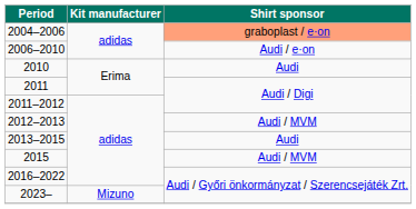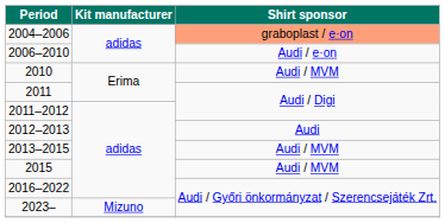 <table class="wikitable" style="text-align:center; margin-left:1em">
 <tr>
 <th style="color:#FFFFFF; background:#007564">Period</th>
 <th style="color:#FFFFFF; background:#007564">Kit manufacturer</th>
 <th style="color:#FFFFFF; background:#007564">Shirt sponsor</th>
 </tr>
 <tr>
 <td>2004–2006</td>
 <td rowspan=2> <a href='#'>adidas</a></td>
 <td style="background: lightsalmon;">graboplast / <a href='#'>e·on</a></td>
 </tr>
 <tr>
 <td>2006–2010</td>
 <td><a href='#'>Audi</a> / <a href='#'>e·on</a></td>
 </tr>
 <tr>
 <td>2010</td>
 <td rowspan=2> Erima</td>
-<td><a href='#'>Audi</a></td>
+<td><a href='#'>Audi</a> / <a href='#'>MVM</a></td>
 </tr>
 <tr>
 <td>2011</td>
 <td rowspan=2><a href='#'>Audi</a> / <a href='#'>Digi</a></td>
 </tr>
 <tr>
 <td>2011–2012</td>
 <td rowspan=5> <a href='#'>adidas</a></td>
 </tr>
 <tr>
 <td>2012–2013</td>
-<td><a href='#'>Audi</a> / <a href='#'>MVM</a></td>
+<td><a href='#'>Audi</a></td>
 </tr>
 <tr>
 <td>2013–2015</td>
-<td><a href='#'>Audi</a></td>
+<td><a href='#'>Audi</a> / <a href='#'>MVM</a></td>
 </tr>
 <tr>
 <td>2015</td>
 <td><a href='#'>Audi</a> / <a href='#'>MVM</a></td>
 </tr>
 <tr>
 <td>2016–2022</td>
 <td rowspan=2><a href='#'>Audi</a> / <a href='#'>Győri önkormányzat</a> / <a href='#'>Szerencsejáték Zrt.</a></td>
 </tr>
 <tr>
 <td>2023–</td>
 <td rowspan=1> <a href='#'>Mizuno</a></td>
 </tr>
 <tr>
 </tr>
 </table>
